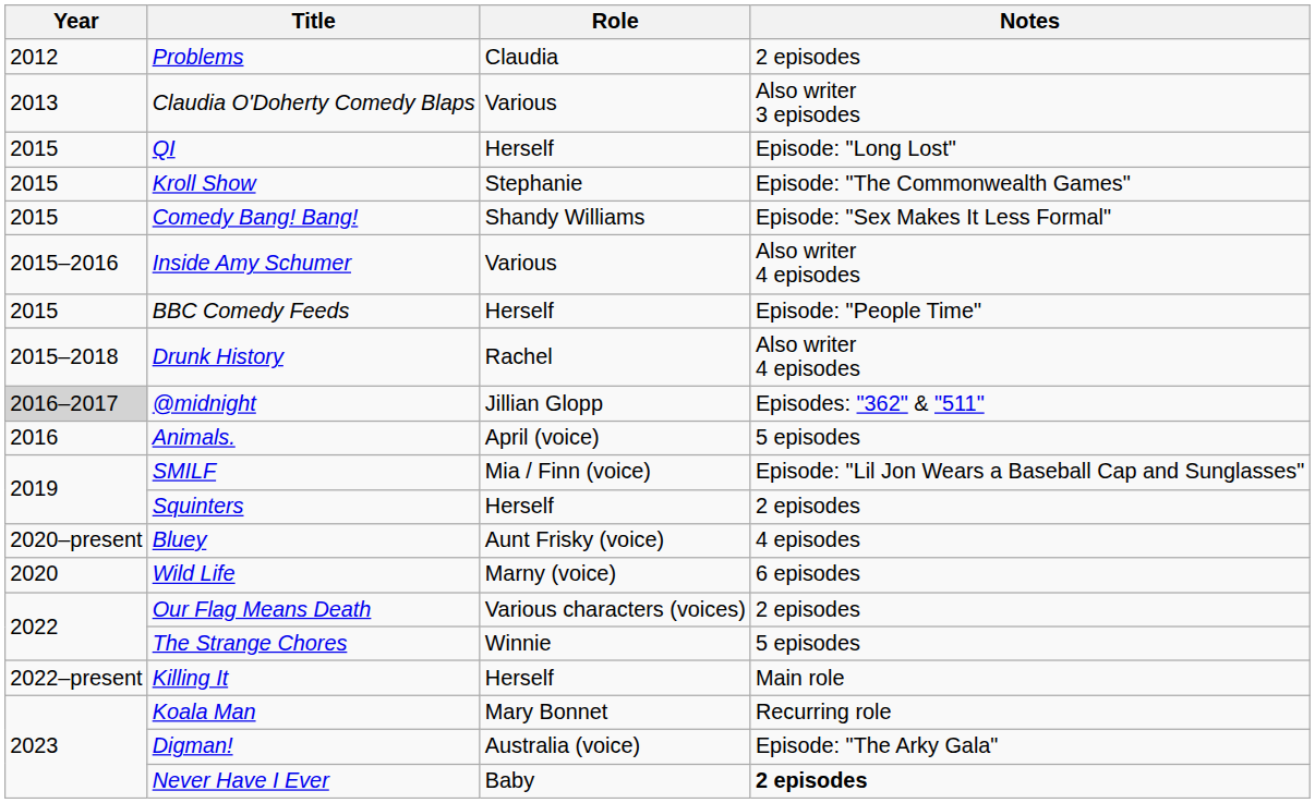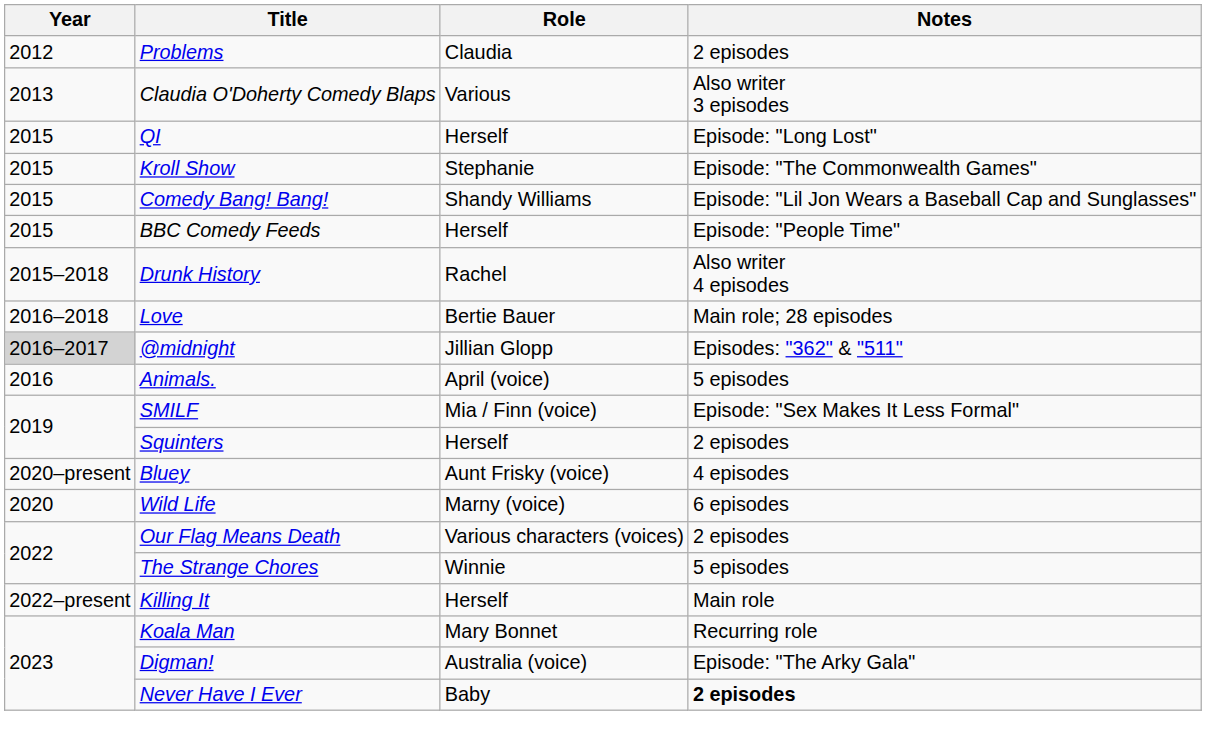 <table class = "wikitable sortable">
 <tr>
 <th>Year</th>
 <th>Title</th>
 <th>Role</th>
 <th>Notes</th>
 </tr>
 <tr>
 <td>2012</td>
 <td><em><a href='#'>Problems</a></em></td>
 <td>Claudia</td>
 <td>2 episodes</td>
 </tr>
 <tr>
 <td>2013</td>
 <td><em>Claudia O'Doherty Comedy Blaps</em></td>
 <td>Various</td>
 <td>Also writer<br>3 episodes</td>
 </tr>
 <tr>
 <td>2015</td>
 <td><em><a href='#'>QI</a></em></td>
 <td>Herself</td>
 <td>Episode: "Long Lost"</td>
 </tr>
 <tr>
 <td>2015</td>
 <td><em><a href='#'>Kroll Show</a></em></td>
 <td>Stephanie</td>
 <td>Episode: "The Commonwealth Games"</td>
 </tr>
 <tr>
 <td>2015</td>
 <td><em><a href='#'>Comedy Bang! Bang!</a></em></td>
 <td>Shandy Williams</td>
-<td>Episode: "Sex Makes It Less Formal"</td>
-</tr>
-<tr>
-<td>2015–2016</td>
-<td><em><a href='#'>Inside Amy Schumer</a></em></td>
-<td>Various</td>
-<td>Also writer<br>4 episodes</td>
+<td>Episode: "Lil Jon Wears a Baseball Cap and Sunglasses"</td>
 </tr>
 <tr>
 <td>2015</td>
 <td><em>BBC Comedy Feeds</em></td>
 <td>Herself</td>
 <td>Episode: "People Time"</td>
 </tr>
 <tr>
 <td>2015–2018</td>
 <td><em><a href='#'>Drunk History</a></em></td>
 <td>Rachel</td>
 <td>Also writer<br>4 episodes</td>
+</tr>
+<tr>
+<td>2016–2018</td>
+<td><em><a href='#'>Love</a></em></td>
+<td>Bertie Bauer</td>
+<td>Main role; 28 episodes</td>
 </tr>
 <tr>
 <td style="background: lightgrey;">2016–2017</td>
 <td><em><a href='#'>@midnight</a></em></td>
 <td>Jillian Glopp</td>
 <td>Episodes: <a href='#'>"362"</a> & <a href='#'>"511"</a></td>
 </tr>
 <tr>
 <td>2016</td>
 <td><em><a href='#'>Animals.</a></em></td>
 <td>April (voice)</td>
 <td>5 episodes</td>
 </tr>
 <tr>
 <td rowspan="2">2019</td>
 <td><em><a href='#'>SMILF</a></em></td>
 <td>Mia / Finn (voice)</td>
-<td>Episode: "Lil Jon Wears a Baseball Cap and Sunglasses"</td>
+<td>Episode: "Sex Makes It Less Formal"</td>
 </tr>
 <tr>
 <td><em><a href='#'>Squinters</a></em></td>
 <td>Herself</td>
 <td>2 episodes</td>
 </tr>
 <tr>
 <td>2020–present</td>
 <td><em><a href='#'>Bluey</a></em></td>
 <td>Aunt Frisky (voice)</td>
 <td>4 episodes</td>
 </tr>
 <tr>
 <td>2020</td>
 <td><em><a href='#'>Wild Life</a></em></td>
 <td>Marny (voice)</td>
 <td>6 episodes</td>
 </tr>
 <tr>
 <td rowspan="2">2022</td>
 <td><em><a href='#'>Our Flag Means Death</a></em></td>
 <td>Various characters (voices)</td>
 <td>2 episodes</td>
 </tr>
 <tr>
 <td><em><a href='#'>The Strange Chores</a></em></td>
 <td>Winnie</td>
 <td>5 episodes</td>
 </tr>
 <tr>
 <td>2022–present</td>
 <td><em><a href='#'>Killing It</a></em></td>
 <td>Herself</td>
 <td>Main role</td>
 </tr>
 <tr>
 <td rowspan="3">2023</td>
 <td><em><a href='#'>Koala Man</a></em></td>
 <td>Mary Bonnet</td>
 <td>Recurring role</td>
 </tr>
 <tr>
 <td><em><a href='#'>Digman!</a></em></td>
 <td>Australia (voice)</td>
 <td>Episode: "The Arky Gala"</td>
 </tr>
 <tr>
 <td><em><a href='#'>Never Have I Ever</a></em></td>
 <td>Baby</td>
 <td><strong>2 episodes</strong></td>
 </tr>
 </table>
